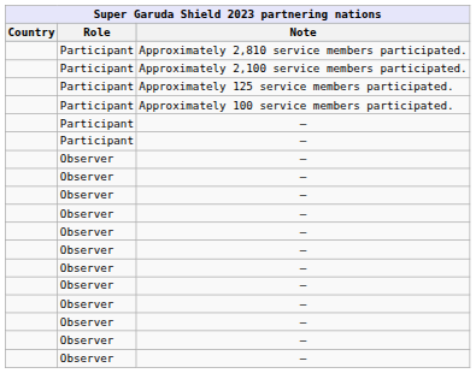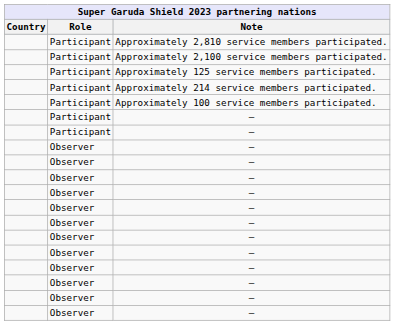 <table class="wikitable sortable">
 <tr>
 <th colspan="3" style="background: lavender;">Super Garuda Shield 2023 partnering nations</th>
 </tr>
 <tr bgcolor="aabccc">
 <th>Country</th>
 <th>Role</th>
 <th>Note</th>
 </tr>
 <tr>
 <td></td>
 <td>Participant</td>
 <td>Approximately 2,810 service members participated.</td>
 </tr>
 <tr>
 <td></td>
 <td>Participant</td>
 <td>Approximately 2,100 service members participated.</td>
 </tr>
 <tr>
 <td></td>
 <td>Participant</td>
 <td>Approximately 125 service members participated.</td>
+</tr>
+<tr>
+<td></td>
+<td>Participant</td>
+<td>Approximately 214 service members participated.</td>
 </tr>
 <tr>
 <td></td>
 <td>Participant</td>
 <td>Approximately 100 service members participated.</td>
 </tr>
 <tr>
 <td></td>
 <td>Participant</td>
 <td style="text-align: center;">–</td>
 </tr>
 <tr>
 <td></td>
 <td>Participant</td>
 <td style="text-align: center;">–</td>
 </tr>
 <tr>
 <td></td>
 <td>Observer</td>
 <td style="text-align: center;">–</td>
 </tr>
 <tr>
 <td></td>
 <td>Observer</td>
 <td style="text-align: center;">–</td>
 </tr>
 <tr>
 <td></td>
 <td>Observer</td>
 <td style="text-align: center;">–</td>
 </tr>
 <tr>
 <td></td>
 <td>Observer</td>
 <td style="text-align: center;">–</td>
 </tr>
 <tr>
 <td></td>
 <td>Observer</td>
 <td style="text-align: center;">–</td>
 </tr>
 <tr>
 <td></td>
 <td>Observer</td>
 <td style="text-align: center;">–</td>
 </tr>
 <tr>
 <td></td>
 <td>Observer</td>
 <td style="text-align: center;">–</td>
 </tr>
 <tr>
 <td></td>
 <td>Observer</td>
 <td style="text-align: center;">–</td>
 </tr>
 <tr>
 <td></td>
 <td>Observer</td>
 <td style="text-align: center;">–</td>
 </tr>
 <tr>
 <td></td>
 <td>Observer</td>
 <td style="text-align: center;">–</td>
 </tr>
 <tr>
 <td></td>
 <td>Observer</td>
 <td style="text-align: center;">–</td>
 </tr>
 <tr>
 <td></td>
 <td>Observer</td>
 <td style="text-align: center;">–</td>
 </tr>
 </table>
